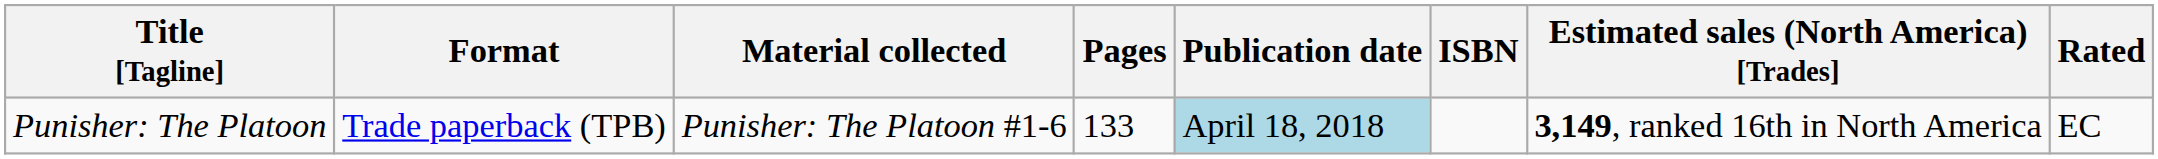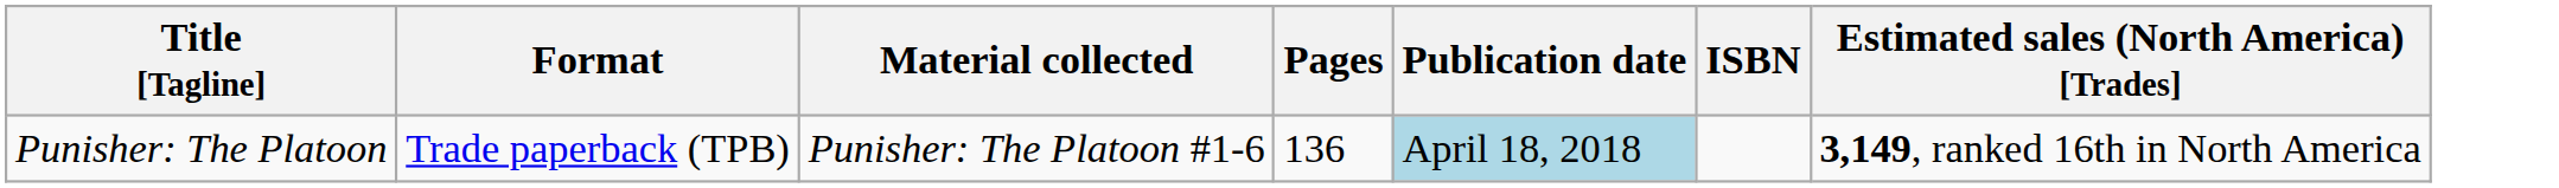 <table class="wikitable">
 <tr>
 <th>Title<br><small>[Tagline]</small></th>
 <th>Format</th>
 <th>Material collected</th>
 <th>Pages</th>
 <th>Publication date</th>
 <th>ISBN</th>
 <th>Estimated sales (North America)<br><small>[Trades]</small></th>
-<th>Rated</th>
 </tr>
 <tr>
 <td><em>Punisher: The Platoon</em></td>
 <td><a href='#'>Trade paperback</a> (TPB)</td>
 <td><em>Punisher: The Platoon</em> #1-6</td>
-<td>133</td>
+<td>136</td>
 <td style="background: lightblue;">April 18, 2018</td>
 <td></td>
 <td><strong>3,149</strong>, ranked 16th in North America</td>
-<td>EC</td>
 </tr>
 </table>
